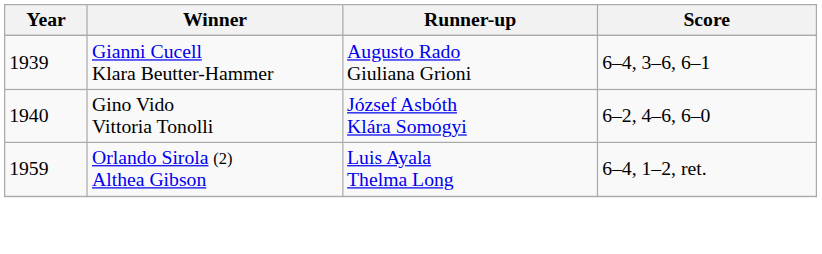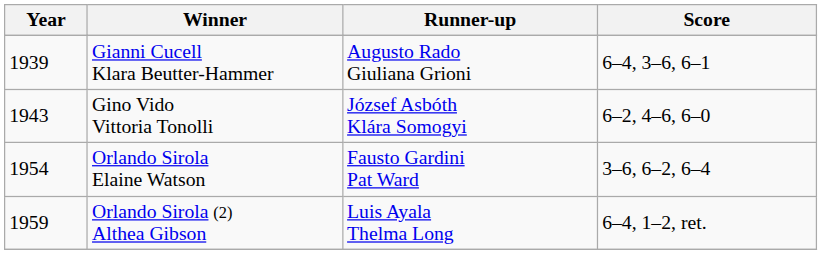 <table class="wikitable">
 <tr>
 <th style="width:60px;">Year</th>
 <th style="width:200px;">Winner</th>
 <th style="width:200px;">Runner-up</th>
 <th style="width:170px;">Score</th>
 </tr>
 <tr>
 </tr>
 <tr>
 <td>1939</td>
 <td> <a href='#'>Gianni Cucell</a><br> Klara Beutter-Hammer</td>
 <td> <a href='#'>Augusto Rado</a> <br> Giuliana Grioni</td>
 <td>6–4, 3–6, 6–1</td>
 </tr>
 <tr>
-<td>1940</td>
+<td>1943</td>
 <td> Gino Vido<br> Vittoria Tonolli</td>
 <td> <a href='#'>József Asbóth</a> <br> <a href='#'>Klára Somogyi</a></td>
 <td>6–2, 4–6, 6–0</td>
+</tr>
+<tr>
+<td>1954</td>
+<td> <a href='#'>Orlando Sirola</a><br> Elaine Watson</td>
+<td> <a href='#'>Fausto Gardini</a><br>  <a href='#'>Pat Ward</a></td>
+<td>3–6, 6–2, 6–4</td>
 </tr>
 <tr>
 <td>1959</td>
 <td> <a href='#'>Orlando Sirola</a> <small>(2)</small><br> <a href='#'>Althea Gibson</a></td>
 <td> <a href='#'>Luis Ayala</a> <br>  <a href='#'>Thelma Long</a></td>
 <td>6–4, 1–2, ret.</td>
 </tr>
 <tr>
 </tr>
 </table>
